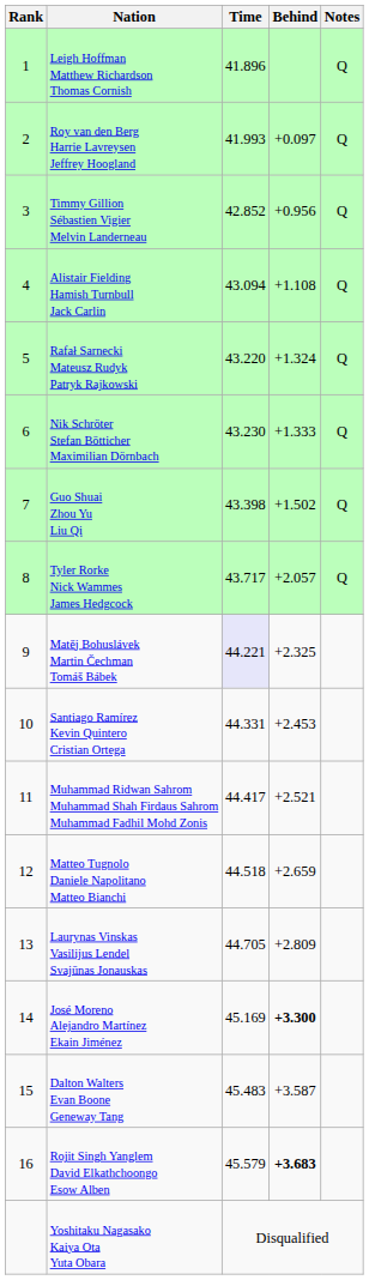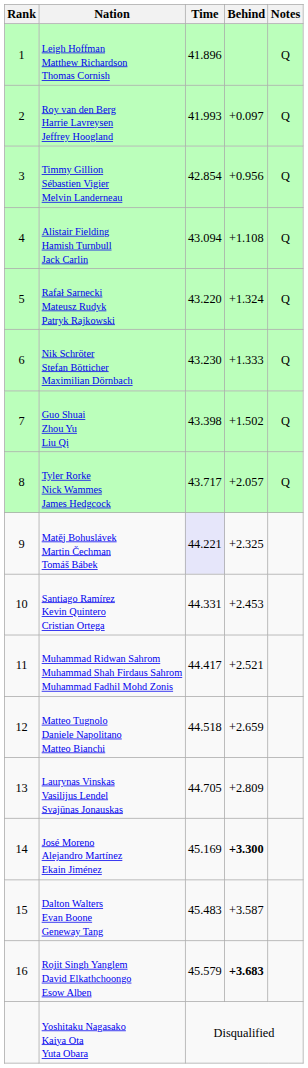 <table class="wikitable sortable" style="text-align:center">
 <tr>
 <th>Rank</th>
 <th>Nation</th>
 <th>Time</th>
 <th>Behind</th>
 <th>Notes</th>
 </tr>
 <tr bgcolor=bbffbb>
 <td>1</td>
 <td align=left><br><small><a href='#'>Leigh Hoffman</a><br><a href='#'>Matthew Richardson</a><br><a href='#'>Thomas Cornish</a></small></td>
 <td>41.896</td>
 <td></td>
 <td>Q</td>
 </tr>
 <tr bgcolor=bbffbb>
 <td>2</td>
 <td align=left><br><small><a href='#'>Roy van den Berg</a><br><a href='#'>Harrie Lavreysen</a><br><a href='#'>Jeffrey Hoogland</a></small></td>
 <td>41.993</td>
 <td>+0.097</td>
 <td>Q</td>
 </tr>
 <tr bgcolor=bbffbb>
 <td>3</td>
 <td align=left><br><small><a href='#'>Timmy Gillion</a><br><a href='#'>Sébastien Vigier</a><br><a href='#'>Melvin Landerneau</a></small></td>
-<td>42.852</td>
+<td>42.854</td>
 <td>+0.956</td>
 <td>Q</td>
 </tr>
 <tr bgcolor=bbffbb>
 <td>4</td>
 <td align=left><br><small><a href='#'>Alistair Fielding</a><br><a href='#'>Hamish Turnbull</a><br><a href='#'>Jack Carlin</a></small></td>
 <td>43.094</td>
 <td>+1.108</td>
 <td>Q</td>
 </tr>
 <tr bgcolor=bbffbb>
 <td>5</td>
 <td align=left><br><small><a href='#'>Rafał Sarnecki</a><br><a href='#'>Mateusz Rudyk</a><br><a href='#'>Patryk Rajkowski</a></small></td>
 <td>43.220</td>
 <td>+1.324</td>
 <td>Q</td>
 </tr>
 <tr bgcolor=bbffbb>
 <td>6</td>
 <td align=left><br><small><a href='#'>Nik Schröter</a><br><a href='#'>Stefan Bötticher</a><br><a href='#'>Maximilian Dörnbach</a></small></td>
 <td>43.230</td>
 <td>+1.333</td>
 <td>Q</td>
 </tr>
 <tr bgcolor=bbffbb>
 <td>7</td>
 <td align=left><br><small><a href='#'>Guo Shuai</a><br><a href='#'>Zhou Yu</a><br><a href='#'>Liu Qi</a></small></td>
 <td>43.398</td>
 <td>+1.502</td>
 <td>Q</td>
 </tr>
 <tr bgcolor=bbffbb>
 <td>8</td>
 <td align=left><br><small><a href='#'>Tyler Rorke</a><br><a href='#'>Nick Wammes</a><br><a href='#'>James Hedgcock</a></small></td>
 <td>43.717</td>
 <td>+2.057</td>
 <td>Q</td>
 </tr>
 <tr>
 <td>9</td>
 <td align=left><br><small><a href='#'>Matěj Bohuslávek</a><br><a href='#'>Martin Čechman</a><br><a href='#'>Tomáš Bábek</a></small></td>
 <td style="background: lavender;">44.221</td>
 <td>+2.325</td>
 <td></td>
 </tr>
 <tr>
 <td>10</td>
 <td align=left><br><small><a href='#'>Santiago Ramírez</a><br><a href='#'>Kevin Quintero</a><br><a href='#'>Cristian Ortega</a></small></td>
 <td>44.331</td>
 <td>+2.453</td>
 <td></td>
 </tr>
 <tr>
 <td>11</td>
 <td align=left><br><small><a href='#'>Muhammad Ridwan Sahrom</a><br><a href='#'>Muhammad Shah Firdaus Sahrom</a><br><a href='#'>Muhammad Fadhil Mohd Zonis</a></small></td>
 <td>44.417</td>
 <td>+2.521</td>
 <td></td>
 </tr>
 <tr>
 <td>12</td>
 <td align=left><br><small><a href='#'>Matteo Tugnolo</a><br><a href='#'>Daniele Napolitano</a><br><a href='#'>Matteo Bianchi</a></small></td>
 <td>44.518</td>
 <td>+2.659</td>
 <td></td>
 </tr>
 <tr>
 <td>13</td>
 <td align=left><br><small><a href='#'>Laurynas Vinskas</a><br><a href='#'>Vasilijus Lendel</a><br><a href='#'>Svajūnas Jonauskas</a></small></td>
 <td>44.705</td>
 <td>+2.809</td>
 <td></td>
 </tr>
 <tr>
 <td>14</td>
 <td align=left><br><small><a href='#'>José Moreno</a><br><a href='#'>Alejandro Martínez</a><br><a href='#'>Ekain Jiménez</a></small></td>
 <td>45.169</td>
 <td><strong>+3.300</strong></td>
 <td></td>
 </tr>
 <tr>
 <td>15</td>
 <td align=left><br><small><a href='#'>Dalton Walters</a><br><a href='#'>Evan Boone</a><br><a href='#'>Geneway Tang</a></small></td>
 <td>45.483</td>
 <td>+3.587</td>
 <td></td>
 </tr>
 <tr>
 <td>16</td>
 <td align=left><br><small><a href='#'>Rojit Singh Yanglem</a><br><a href='#'>David Elkathchoongo</a><br><a href='#'>Esow Alben</a></small></td>
 <td>45.579</td>
 <td><strong>+3.683</strong></td>
 <td></td>
 </tr>
 <tr>
 <td></td>
 <td align=left><br><small><a href='#'>Yoshitaku Nagasako</a><br><a href='#'>Kaiya Ota</a><br><a href='#'>Yuta Obara</a></small></td>
 <td colspan=3>Disqualified</td>
 </tr>
 </table>
